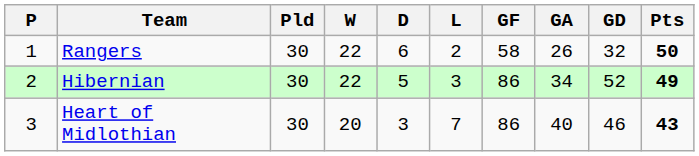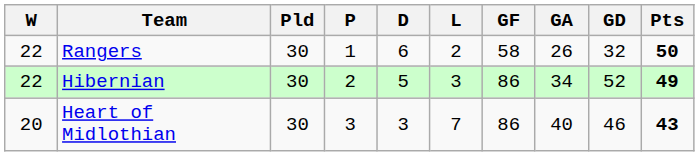 <table class="wikitable" style="text-align: center;">
 <tr>
-<th width=30>P</th>
+<th width=30>W</th>
 <th width=140>Team</th>
 <th width=30>Pld</th>
-<th width=30>W</th>
+<th width=30>P</th>
 <th width=30>D</th>
 <th width=30>L</th>
 <th width=30>GF</th>
 <th width=30>GA</th>
 <th width=30>GD</th>
 <th width=30>Pts</th>
 </tr>
 <tr>
-<td>1</td>
+<td>22</td>
 <td align=left><a href='#'>Rangers</a></td>
 <td>30</td>
-<td>22</td>
+<td>1</td>
 <td>6</td>
 <td>2</td>
 <td>58</td>
 <td>26</td>
 <td>32</td>
 <td><strong>50</strong></td>
 </tr>
 <tr style="background:#ccffcc;">
-<td>2</td>
+<td>22</td>
 <td align=left><a href='#'>Hibernian</a></td>
 <td>30</td>
-<td>22</td>
+<td>2</td>
 <td>5</td>
 <td>3</td>
 <td>86</td>
 <td>34</td>
 <td>52</td>
 <td><strong>49</strong></td>
 </tr>
 <tr>
-<td>3</td>
+<td>20</td>
 <td align=left><a href='#'>Heart of Midlothian</a></td>
 <td>30</td>
-<td>20</td>
+<td>3</td>
 <td>3</td>
 <td>7</td>
 <td>86</td>
 <td>40</td>
 <td>46</td>
 <td><strong>43</strong></td>
 </tr>
 </table>
